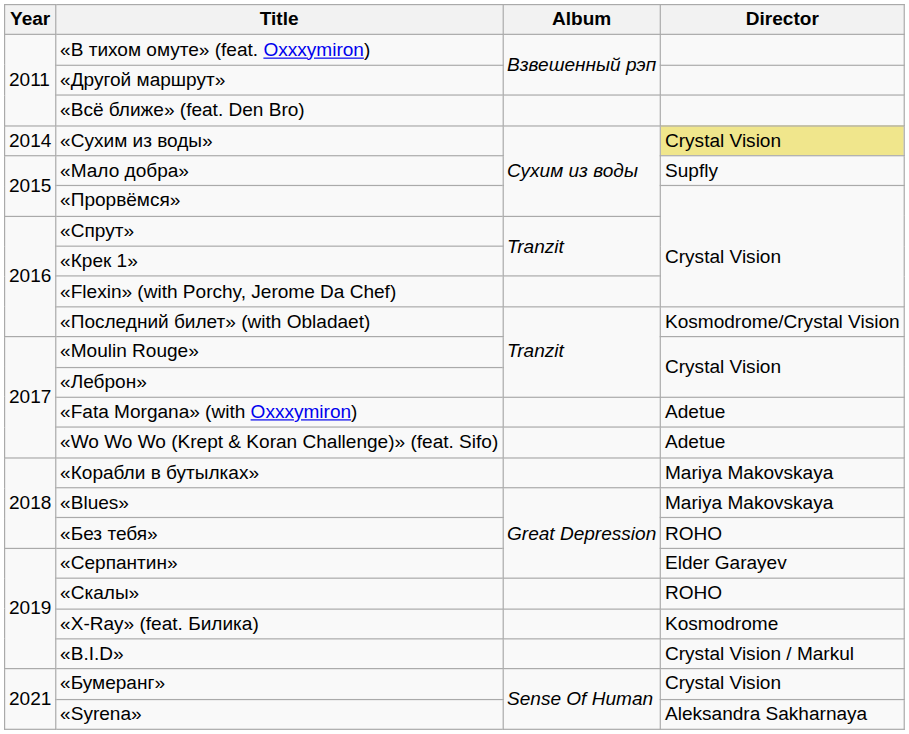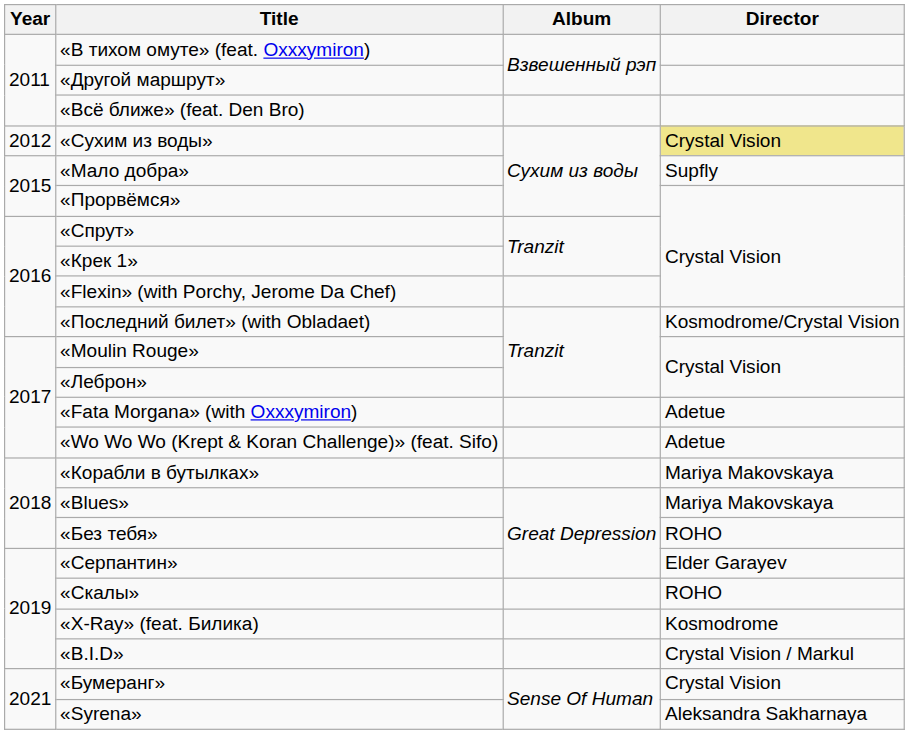 <table class="wikitable">
 <tr>
 <th>Year</th>
 <th>Title</th>
 <th>Album</th>
 <th>Director</th>
 </tr>
 <tr>
 <td rowspan="3">2011</td>
 <td>«В тихом омуте» (feat. <a href='#'>Oxxxymiron</a>)</td>
 <td rowspan="2"><em>Взвешенный рэп</em></td>
 <td></td>
 </tr>
 <tr>
 <td>«Другой маршрут»</td>
 <td></td>
 </tr>
 <tr>
 <td>«Всё ближе» (feat. Den Bro)</td>
 <td></td>
 <td></td>
 </tr>
 <tr>
-<td rowspan="1">2014</td>
+<td rowspan="1">2012</td>
 <td>«Сухим из воды»</td>
 <td rowspan="3"><em>Сухим из воды</em></td>
 <td style="background: khaki;">Crystal Vision</td>
 </tr>
 <tr>
 <td rowspan="2">2015</td>
 <td>«Мало добра»</td>
 <td>Supfly</td>
 </tr>
 <tr>
 <td>«Прорвёмся»</td>
 <td rowspan="4"><br>Crystal Vision</td>
 </tr>
 <tr>
 <td rowspan="4">2016</td>
 <td>«Спрут»</td>
 <td rowspan="2"><em>Tranzit</em></td>
 </tr>
 <tr>
 <td>«Крек 1»</td>
 </tr>
 <tr>
 <td>«Flexin» (with Porchy, Jerome Da Chef)</td>
 <td></td>
 </tr>
 <tr>
 <td>«Последний билет» (with Obladaet)</td>
 <td rowspan="3"><em>Tranzit</em></td>
 <td>Kosmodrome/Crystal Vision</td>
 </tr>
 <tr>
 <td rowspan="4">2017</td>
 <td>«Moulin Rouge»</td>
 <td rowspan="2">Crystal Vision</td>
 </tr>
 <tr>
 <td>«Леброн»</td>
 </tr>
 <tr>
 <td>«Fata Morgana» (with <a href='#'>Oxxxymiron</a>)</td>
 <td></td>
 <td>Adetue</td>
 </tr>
 <tr>
 <td>«Wo Wo Wo (Krept & Koran Challenge)» (feat. Sifo)</td>
 <td></td>
 <td>Adetue</td>
 </tr>
 <tr>
 <td rowspan="3">2018</td>
 <td>«Корабли в бутылках»</td>
 <td></td>
 <td>Mariya Makovskaya</td>
 </tr>
 <tr>
 <td>«Blues»</td>
 <td rowspan="3"><em>Great Depression</em></td>
 <td>Mariya Makovskaya</td>
 </tr>
 <tr>
 <td>«Без тебя»</td>
 <td>ROHO</td>
 </tr>
 <tr>
 <td rowspan="4">2019</td>
 <td>«Серпантин»</td>
 <td>Elder Garayev</td>
 </tr>
 <tr>
 <td>«Скалы»</td>
 <td></td>
 <td>ROHO</td>
 </tr>
 <tr>
 <td>«X-Ray» (feat. Билика)</td>
 <td></td>
 <td>Kosmodrome</td>
 </tr>
 <tr>
 <td>«B.I.D»</td>
 <td></td>
 <td>Crystal Vision / Markul</td>
 </tr>
 <tr>
 <td rowspan="2">2021</td>
 <td>«Бумеранг»</td>
 <td rowspan="2"><em>Sense Of Human</em></td>
 <td>Crystal Vision</td>
 </tr>
 <tr>
 <td>«Syrena»</td>
 <td>Aleksandra Sakharnaya</td>
 </tr>
 </table>
